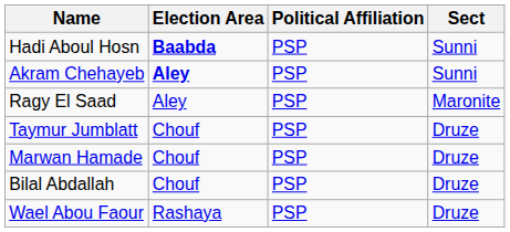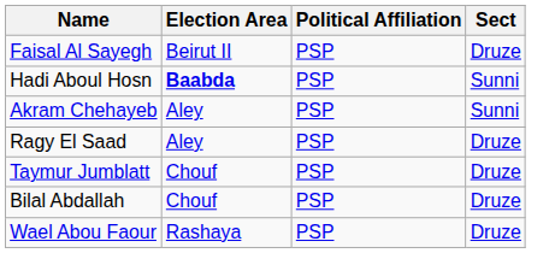 <table class="wikitable sortable">
 <tr>
 <th>Name</th>
 <th>Election Area</th>
 <th>Political Affiliation</th>
 <th>Sect</th>
+</tr>
+<tr>
+<td><a href='#'>Faisal Al Sayegh</a></td>
+<td><a href='#'>Beirut II</a></td>
+<td> <a href='#'>PSP</a></td>
+<td><a href='#'>Druze</a></td>
 </tr>
 <tr>
 <td>Hadi Aboul Hosn</td>
 <td><strong><a href='#'>Baabda</a></strong></td>
 <td> <a href='#'>PSP</a></td>
 <td><a href='#'>Sunni</a></td>
 </tr>
 <tr>
 <td><a href='#'>Akram Chehayeb</a></td>
-<td><strong><a href='#'>Aley</a></strong></td>
+<td><a href='#'>Aley</a></td>
 <td> <a href='#'>PSP</a></td>
 <td><a href='#'>Sunni</a></td>
 </tr>
 <tr>
 <td>Ragy El Saad</td>
 <td><a href='#'>Aley</a></td>
 <td> <a href='#'>PSP</a></td>
-<td><a href='#'>Maronite</a></td>
+<td><a href='#'>Druze</a></td>
 </tr>
 <tr>
 <td><a href='#'>Taymur Jumblatt</a></td>
-<td><a href='#'>Chouf</a></td>
-<td> <a href='#'>PSP</a></td>
-<td><a href='#'>Druze</a></td>
-</tr>
-<tr>
-<td><a href='#'>Marwan Hamade</a></td>
 <td><a href='#'>Chouf</a></td>
 <td> <a href='#'>PSP</a></td>
 <td><a href='#'>Druze</a></td>
 </tr>
 <tr>
 <td>Bilal Abdallah</td>
 <td><a href='#'>Chouf</a></td>
 <td> <a href='#'>PSP</a></td>
 <td><a href='#'>Druze</a></td>
 </tr>
 <tr>
 <td><a href='#'>Wael Abou Faour</a></td>
 <td><a href='#'>Rashaya</a></td>
 <td> <a href='#'>PSP</a></td>
 <td><a href='#'>Druze</a></td>
 </tr>
 </table>
